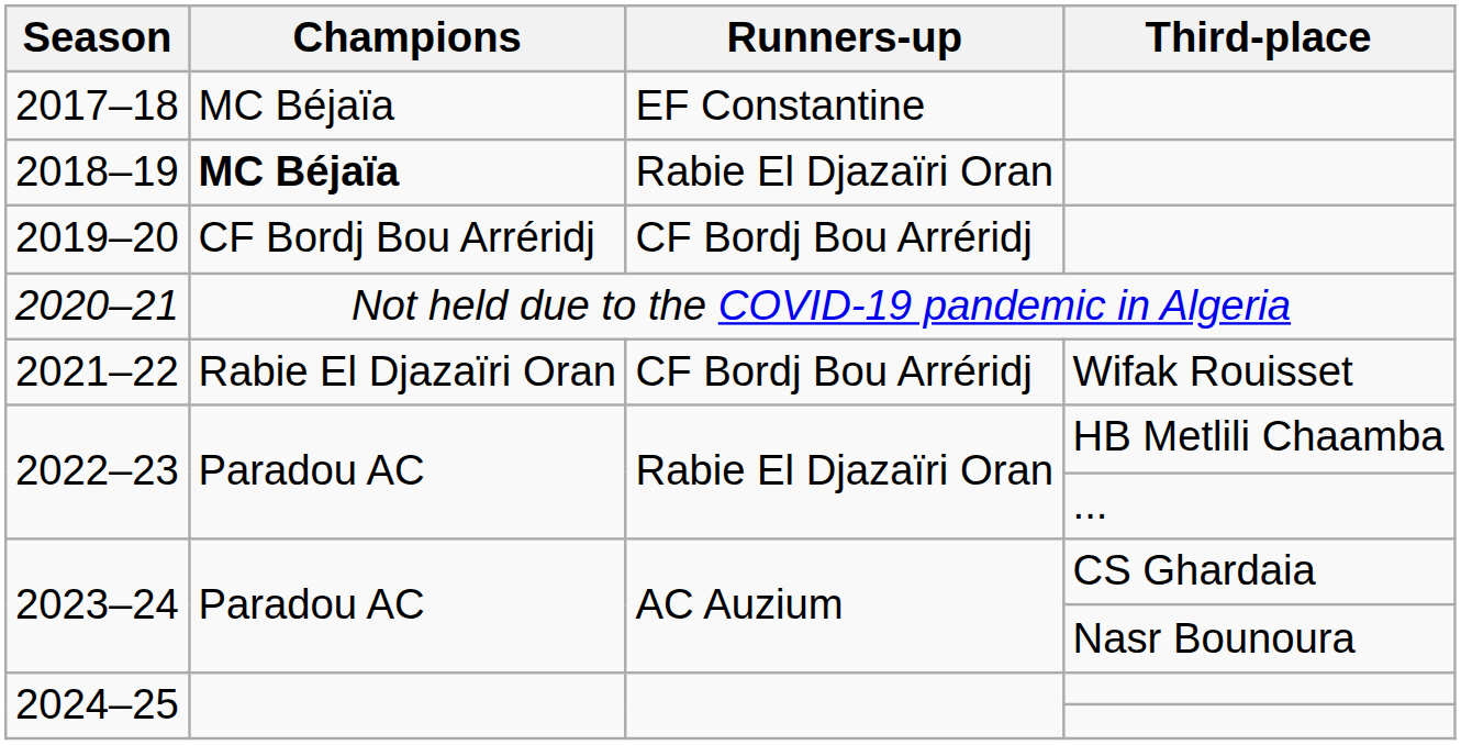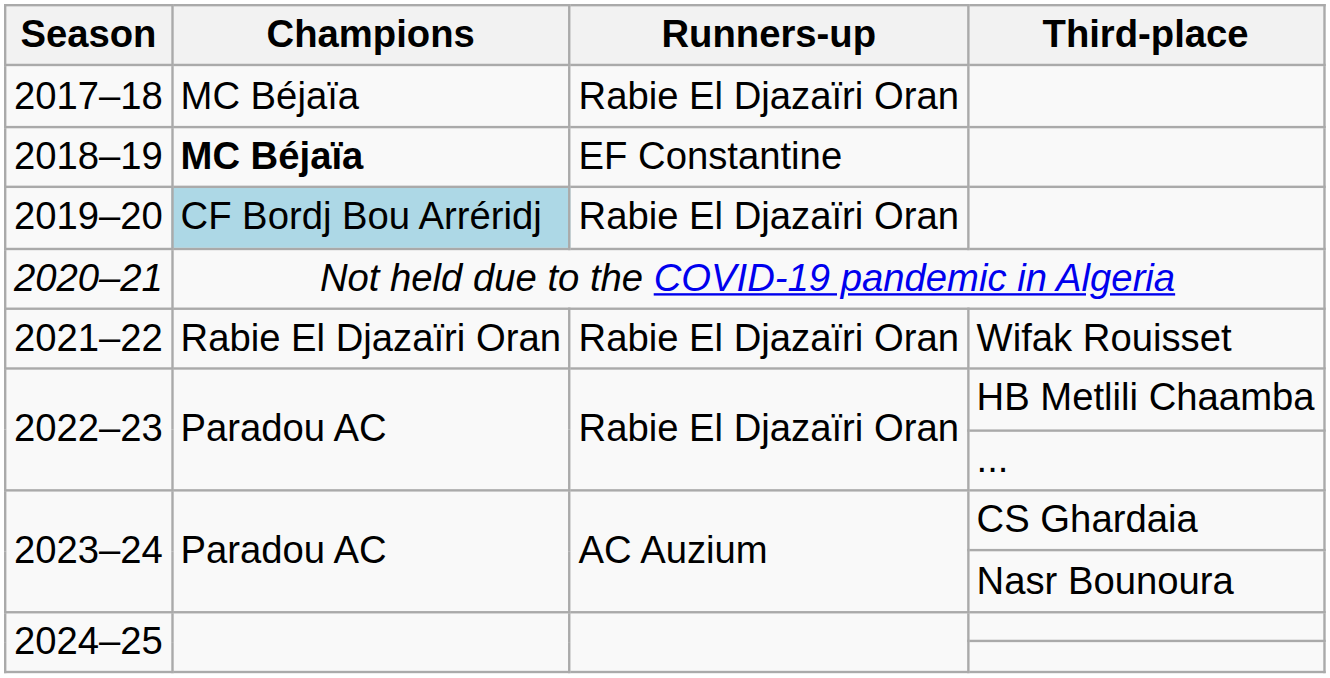 <table class="wikitable sortable">
 <tr>
 <th>Season</th>
 <th>Champions</th>
 <th>Runners-up</th>
 <th>Third-place</th>
 </tr>
 <tr>
 <td>2017–18</td>
 <td>MC Béjaïa</td>
-<td>EF Constantine</td>
+<td>Rabie El Djazaïri Oran</td>
 <td></td>
 </tr>
 <tr>
 <td>2018–19</td>
 <td><strong>MC Béjaïa</strong></td>
-<td>Rabie El Djazaïri Oran</td>
+<td>EF Constantine</td>
 <td></td>
 </tr>
 <tr>
 <td>2019–20</td>
-<td>CF Bordj Bou Arréridj</td>
-<td>CF Bordj Bou Arréridj</td>
+<td style="background: lightblue;">CF Bordj Bou Arréridj</td>
+<td>Rabie El Djazaïri Oran</td>
 <td></td>
 </tr>
 <tr>
 <td><em>2020–21</em></td>
 <td align=center colspan=3><em>Not held due to the <a href='#'>COVID-19 pandemic in Algeria</a></em></td>
 </tr>
 <tr>
 <td>2021–22</td>
 <td>Rabie El Djazaïri Oran</td>
-<td>CF Bordj Bou Arréridj</td>
+<td>Rabie El Djazaïri Oran</td>
 <td>Wifak Rouisset</td>
 </tr>
 <tr>
 <td rowspan=2>2022–23</td>
 <td rowspan=2>Paradou AC</td>
 <td rowspan=2>Rabie El Djazaïri Oran</td>
 <td>HB Metlili Chaamba</td>
 </tr>
 <tr>
 <td>...</td>
 </tr>
 <tr>
 <td rowspan=2>2023–24</td>
 <td rowspan=2>Paradou AC</td>
 <td rowspan=2>AC Auzium</td>
 <td>CS Ghardaia</td>
 </tr>
 <tr>
 <td>Nasr Bounoura</td>
 </tr>
 <tr>
 <td rowspan=2>2024–25</td>
 <td rowspan=2></td>
 <td rowspan=2></td>
 <td></td>
 </tr>
 <tr>
 <td></td>
 </tr>
 </table>
